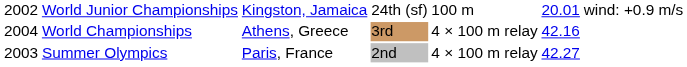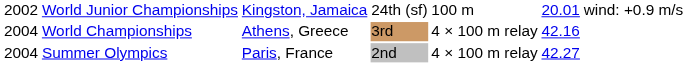 <table>
 <tr>
 <td>2002</td>
 <td><a href='#'>World Junior Championships</a></td>
 <td><a href='#'>Kingston, Jamaica</a></td>
 <td>24th (sf)</td>
 <td>100 m</td>
 <td><a href='#'>20.01</a></td>
 <td>wind: +0.9 m/s</td>
 </tr>
 <tr>
 <td>2004</td>
 <td><a href='#'>World Championships</a></td>
 <td><a href='#'>Athens</a>, Greece</td>
 <td bgcolor="cc9966">3rd</td>
 <td>4 × 100 m relay</td>
 <td><a href='#'>42.16</a></td>
 </tr>
 <tr>
-<td>2003</td>
+<td>2004</td>
 <td><a href='#'>Summer Olympics</a></td>
 <td><a href='#'>Paris</a>, France</td>
 <td bgcolor="silver">2nd</td>
 <td>4 × 100 m relay</td>
 <td><a href='#'>42.27</a></td>
 </tr>
 </table>
